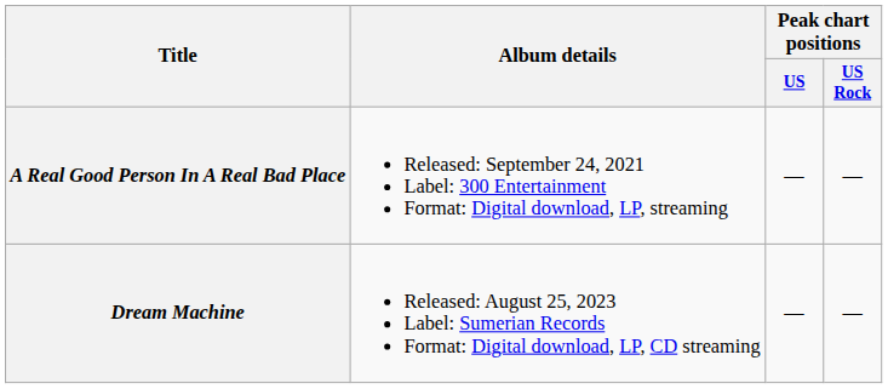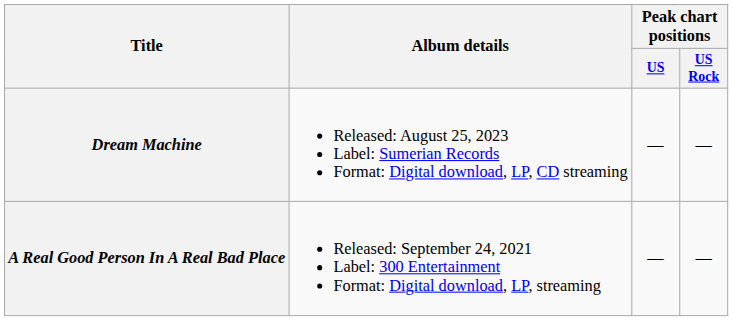 <table class="wikitable plainrowheaders">
 <tr>
 <th rowspan="2">Title</th>
 <th rowspan="2">Album details</th>
 <th colspan="2">Peak chart positions</th>
 </tr>
 <tr>
 <th scope="col" style="width:3em;font-size:85%;"><a href='#'>US</a></th>
 <th scope="col" style="width:3em; font-size:85%;"><a href='#'>US<br>Rock</a></th>
 </tr>
 <tr>
+<th><em>Dream Machine</em></th>
+<td><br><ul><li>Released: August 25, 2023</li><li>Label: <a href='#'>Sumerian Records</a></li><li>Format: <a href='#'>Digital download</a>, <a href='#'>LP</a>, <a href='#'>CD</a> streaming</li></ul></td>
+<td style="text-align:center;">—</td>
+<td style="text-align:center;">—</td>
+</tr>
+<tr>
 <th><em>A Real Good Person In A Real Bad Place</em></th>
 <td><br><ul><li>Released: September 24, 2021</li><li>Label: <a href='#'>300 Entertainment</a></li><li>Format: <a href='#'>Digital download</a>, <a href='#'>LP</a>, streaming</li></ul></td>
 <td style="text-align:center;">—</td>
 <td style="text-align:center;">—</td>
 </tr>
-<tr>
-<th><em>Dream Machine</em></th>
-<td><br><ul><li>Released: August 25, 2023</li><li>Label: <a href='#'>Sumerian Records</a></li><li>Format: <a href='#'>Digital download</a>, <a href='#'>LP</a>, <a href='#'>CD</a> streaming</li></ul></td>
-<td style="text-align:center;">—</td>
-<td style="text-align:center;">—</td>
-</tr>
 </table>
